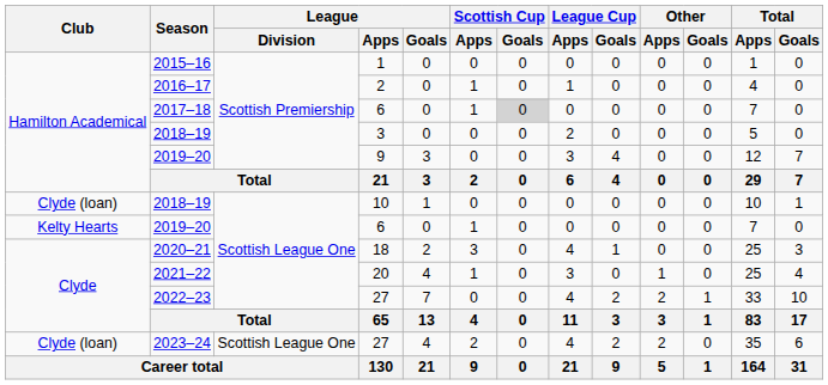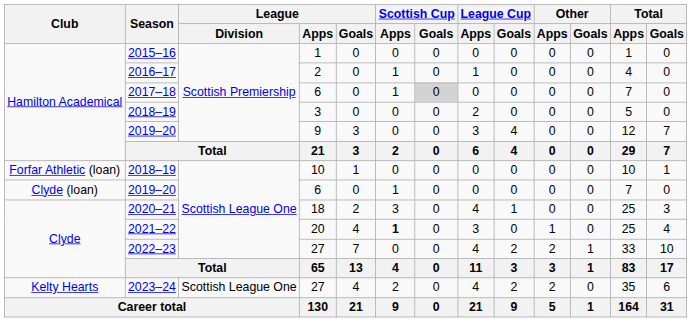 <table class="wikitable" style="text-align: center">
 <tr>
 <th rowspan="2">Club</th>
 <th rowspan="2">Season</th>
 <th colspan="3">League</th>
 <th colspan="2"><a href='#'>Scottish Cup</a></th>
 <th colspan="2"><a href='#'>League Cup</a></th>
 <th colspan="2">Other</th>
 <th colspan="2">Total</th>
 </tr>
 <tr>
 <th>Division</th>
 <th>Apps</th>
 <th>Goals</th>
 <th>Apps</th>
 <th>Goals</th>
 <th>Apps</th>
 <th>Goals</th>
 <th>Apps</th>
 <th>Goals</th>
 <th>Apps</th>
 <th>Goals</th>
 </tr>
 <tr>
 <td rowspan="6"><a href='#'>Hamilton Academical</a></td>
 <td><a href='#'>2015–16</a></td>
 <td rowspan="5"><a href='#'>Scottish Premiership</a></td>
 <td>1</td>
 <td>0</td>
 <td>0</td>
 <td>0</td>
 <td>0</td>
 <td>0</td>
 <td>0</td>
 <td>0</td>
 <td>1</td>
 <td>0</td>
 </tr>
 <tr>
 <td><a href='#'>2016–17</a></td>
 <td>2</td>
 <td>0</td>
 <td>1</td>
 <td>0</td>
 <td>1</td>
 <td>0</td>
 <td>0</td>
 <td>0</td>
 <td>4</td>
 <td>0</td>
 </tr>
 <tr>
 <td><a href='#'>2017–18</a></td>
 <td>6</td>
 <td>0</td>
 <td>1</td>
 <td style="background: lightgrey;">0</td>
 <td>0</td>
 <td>0</td>
 <td>0</td>
 <td>0</td>
 <td>7</td>
 <td>0</td>
 </tr>
 <tr>
 <td><a href='#'>2018–19</a></td>
 <td>3</td>
 <td>0</td>
 <td>0</td>
 <td>0</td>
 <td>2</td>
 <td>0</td>
 <td>0</td>
 <td>0</td>
 <td>5</td>
 <td>0</td>
 </tr>
 <tr>
 <td><a href='#'>2019–20</a></td>
 <td>9</td>
 <td>3</td>
 <td>0</td>
 <td>0</td>
 <td>3</td>
 <td>4</td>
 <td>0</td>
 <td>0</td>
 <td>12</td>
 <td>7</td>
 </tr>
 <tr>
 <th colspan="2">Total</th>
 <th>21</th>
 <th>3</th>
 <th>2</th>
 <th>0</th>
 <th>6</th>
 <th>4</th>
 <th>0</th>
 <th>0</th>
 <th>29</th>
 <th>7</th>
 </tr>
 <tr>
-<td><a href='#'>Clyde</a> (loan)</td>
+<td><a href='#'>Forfar Athletic</a> (loan)</td>
 <td><a href='#'>2018–19</a></td>
 <td rowspan="5"><a href='#'>Scottish League One</a></td>
 <td>10</td>
 <td>1</td>
 <td>0</td>
 <td>0</td>
 <td>0</td>
 <td>0</td>
 <td>0</td>
 <td>0</td>
 <td>10</td>
 <td>1</td>
 </tr>
 <tr>
-<td><a href='#'>Kelty Hearts</a></td>
+<td><a href='#'>Clyde</a> (loan)</td>
 <td><a href='#'>2019–20</a></td>
 <td>6</td>
 <td>0</td>
 <td>1</td>
 <td>0</td>
 <td>0</td>
 <td>0</td>
 <td>0</td>
 <td>0</td>
 <td>7</td>
 <td>0</td>
 </tr>
 <tr>
 <td rowspan="4"><a href='#'>Clyde</a></td>
 <td><a href='#'>2020–21</a></td>
 <td>18</td>
 <td>2</td>
 <td>3</td>
 <td>0</td>
 <td>4</td>
 <td>1</td>
 <td>0</td>
 <td>0</td>
 <td>25</td>
 <td>3</td>
 </tr>
 <tr>
 <td><a href='#'>2021–22</a></td>
 <td>20</td>
 <td>4</td>
-<td>1</td>
+<td><strong>1</strong></td>
 <td>0</td>
 <td>3</td>
 <td>0</td>
 <td>1</td>
 <td>0</td>
 <td>25</td>
 <td>4</td>
 </tr>
 <tr>
 <td><a href='#'>2022–23</a></td>
 <td>27</td>
 <td>7</td>
 <td>0</td>
 <td>0</td>
 <td>4</td>
 <td>2</td>
 <td>2</td>
 <td>1</td>
 <td>33</td>
 <td>10</td>
 </tr>
 <tr>
 <th colspan="2">Total</th>
 <th>65</th>
 <th>13</th>
 <th>4</th>
 <th>0</th>
 <th>11</th>
 <th>3</th>
 <th>3</th>
 <th>1</th>
 <th>83</th>
 <th>17</th>
 </tr>
 <tr>
-<td><a href='#'>Clyde</a> (loan)</td>
+<td><a href='#'>Kelty Hearts</a></td>
 <td><a href='#'>2023–24</a></td>
 <td>Scottish League One</td>
 <td>27</td>
 <td>4</td>
 <td>2</td>
 <td>0</td>
 <td>4</td>
 <td>2</td>
 <td>2</td>
 <td>0</td>
 <td>35</td>
 <td>6</td>
 </tr>
 <tr>
 <th colspan="3">Career total</th>
 <th>130</th>
 <th>21</th>
 <th>9</th>
 <th>0</th>
 <th>21</th>
 <th>9</th>
 <th>5</th>
 <th>1</th>
 <th>164</th>
 <th>31</th>
 </tr>
 </table>
